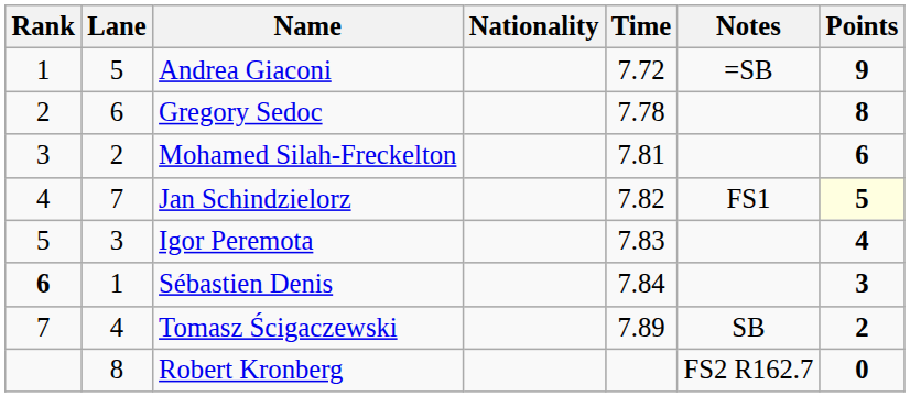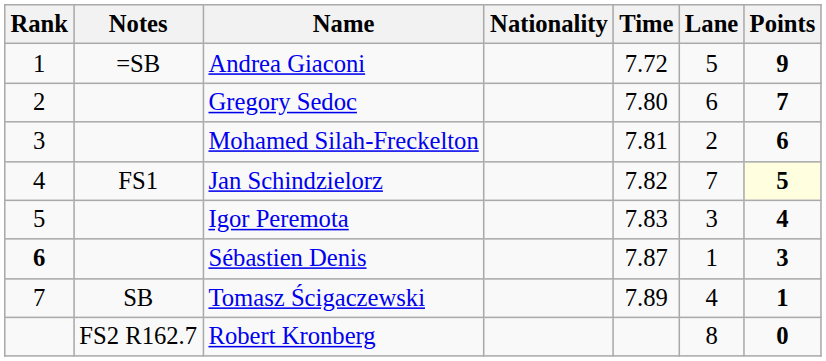 <table class="wikitable sortable" style="text-align:center">
 <tr>
 <th>Rank</th>
-<th>Lane</th>
+<th>Notes</th>
 <th>Name</th>
 <th>Nationality</th>
 <th>Time</th>
-<th>Notes</th>
+<th>Lane</th>
 <th>Points</th>
 </tr>
 <tr>
 <td>1</td>
-<td>5</td>
+<td>=SB</td>
 <td align=left><a href='#'>Andrea Giaconi</a></td>
 <td align=left></td>
 <td>7.72</td>
-<td>=SB</td>
+<td>5</td>
 <td><strong>9</strong></td>
 </tr>
 <tr>
 <td>2</td>
-<td>6</td>
+<td></td>
 <td align=left><a href='#'>Gregory Sedoc</a></td>
 <td align=left></td>
-<td>7.78</td>
-<td></td>
-<td><strong>8</strong></td>
+<td>7.80</td>
+<td>6</td>
+<td><strong>7</strong></td>
 </tr>
 <tr>
 <td>3</td>
-<td>2</td>
+<td></td>
 <td align=left><a href='#'>Mohamed Silah-Freckelton</a></td>
 <td align=left></td>
 <td>7.81</td>
-<td></td>
+<td>2</td>
 <td><strong>6</strong></td>
 </tr>
 <tr>
 <td>4</td>
-<td>7</td>
+<td>FS1</td>
 <td align=left><a href='#'>Jan Schindzielorz</a></td>
 <td align=left></td>
 <td>7.82</td>
-<td>FS1</td>
+<td>7</td>
 <td style="background: lightyellow;"><strong>5</strong></td>
 </tr>
 <tr>
 <td>5</td>
-<td>3</td>
+<td></td>
 <td align=left><a href='#'>Igor Peremota</a></td>
 <td align=left></td>
 <td>7.83</td>
-<td></td>
+<td>3</td>
 <td><strong>4</strong></td>
 </tr>
 <tr>
 <td><strong>6</strong></td>
-<td>1</td>
+<td></td>
 <td align=left><a href='#'>Sébastien Denis</a></td>
 <td align=left></td>
-<td>7.84</td>
-<td></td>
+<td>7.87</td>
+<td>1</td>
 <td><strong>3</strong></td>
 </tr>
 <tr>
 <td>7</td>
-<td>4</td>
+<td>SB</td>
 <td align=left><a href='#'>Tomasz Ścigaczewski</a></td>
 <td align=left></td>
 <td>7.89</td>
-<td>SB</td>
-<td><strong>2</strong></td>
+<td>4</td>
+<td><strong>1</strong></td>
 </tr>
 <tr>
 <td></td>
-<td>8</td>
+<td>FS2 R162.7</td>
 <td align=left><a href='#'>Robert Kronberg</a></td>
 <td align=left></td>
 <td></td>
-<td>FS2 R162.7</td>
+<td>8</td>
 <td><strong>0</strong></td>
 </tr>
 </table>
